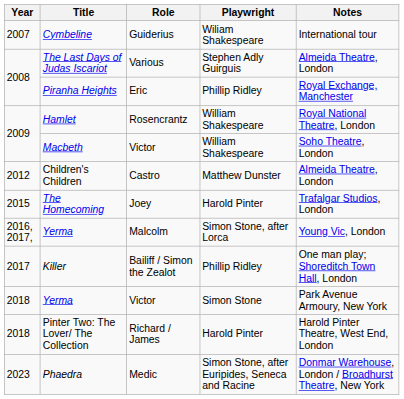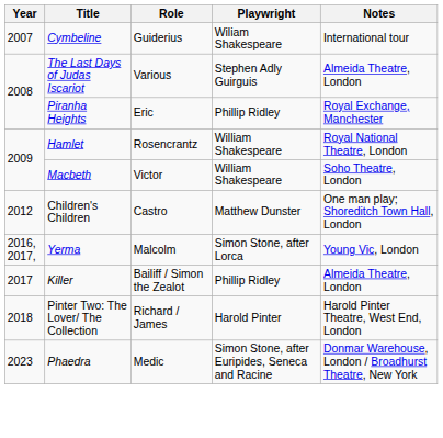 <table class="wikitable sortable">
 <tr>
 <th>Year</th>
 <th>Title</th>
 <th>Role</th>
 <th>Playwright</th>
 <th class="unsortable">Notes</th>
 </tr>
 <tr>
 <td>2007</td>
 <td><em><a href='#'>Cymbeline</a></em></td>
 <td>Guiderius</td>
 <td>Wiliam Shakespeare</td>
 <td>International tour</td>
 </tr>
 <tr>
 <td rowspan="2">2008</td>
 <td><em><a href='#'>The Last Days of Judas Iscariot</a></em></td>
 <td>Various</td>
 <td>Stephen Adly Guirguis</td>
 <td><a href='#'>Almeida Theatre</a>, London</td>
 </tr>
 <tr>
 <td><em><a href='#'>Piranha Heights</a></em></td>
 <td>Eric</td>
 <td>Phillip Ridley</td>
 <td><a href='#'>Royal Exchange, Manchester</a></td>
 </tr>
 <tr>
 <td rowspan="2">2009</td>
 <td><em><a href='#'>Hamlet</a></em></td>
 <td>Rosencrantz</td>
 <td>William Shakespeare</td>
 <td><a href='#'>Royal National Theatre</a>, London</td>
 </tr>
 <tr>
 <td><em><a href='#'>Macbeth</a></em></td>
 <td>Victor</td>
 <td>William Shakespeare</td>
 <td><a href='#'>Soho Theatre</a>, London</td>
 </tr>
 <tr>
 <td>2012</td>
 <td>Children's Children</td>
 <td>Castro</td>
 <td>Matthew Dunster</td>
-<td><a href='#'>Almeida Theatre</a>, London</td>
-</tr>
-<tr>
-<td>2015</td>
-<td><em><a href='#'>The Homecoming</a></em></td>
-<td>Joey</td>
-<td>Harold Pinter</td>
-<td><a href='#'>Trafalgar Studios</a>, London</td>
+<td>One man play; <a href='#'>Shoreditch Town Hall</a>, London</td>
 </tr>
 <tr>
 <td>2016, 2017,</td>
 <td><em><a href='#'>Yerma</a></em></td>
 <td>Malcolm</td>
 <td>Simon Stone, after Lorca</td>
 <td><a href='#'>Young Vic</a>, London</td>
 </tr>
 <tr>
 <td>2017</td>
 <td><em>Killer</em></td>
 <td>Bailiff / Simon the Zealot</td>
 <td>Phillip Ridley</td>
-<td>One man play; <a href='#'>Shoreditch Town Hall</a>, London</td>
-</tr>
-<tr>
-<td>2018</td>
-<td><em><a href='#'>Yerma</a></em></td>
-<td>Victor</td>
-<td>Simon Stone</td>
-<td>Park Avenue Armoury, New York</td>
+<td><a href='#'>Almeida Theatre</a>, London</td>
 </tr>
 <tr>
 <td>2018</td>
 <td>Pinter Two: The Lover/ The Collection</td>
 <td>Richard / James</td>
 <td>Harold Pinter</td>
 <td>Harold Pinter Theatre, West End, London</td>
 </tr>
 <tr>
 <td>2023</td>
 <td><em>Phaedra</em></td>
 <td>Medic</td>
 <td>Simon Stone, after Euripides, Seneca and Racine</td>
 <td><a href='#'>Donmar Warehouse</a>, London / <a href='#'>Broadhurst Theatre</a>, New York</td>
 </tr>
 </table>
